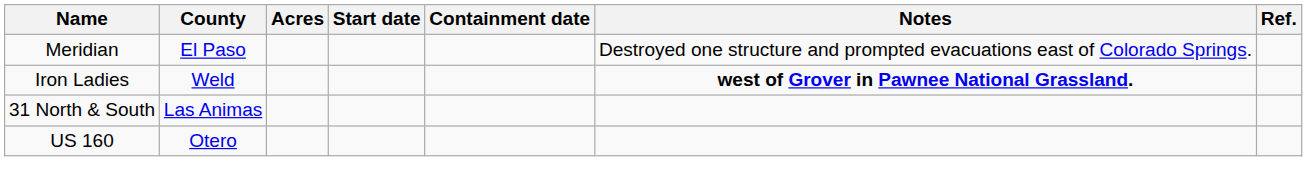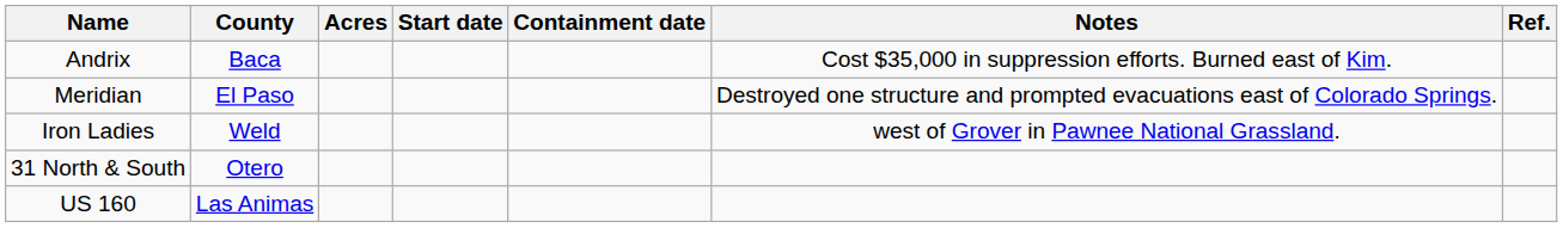 <table class="wikitable sortable plainrowheaders mw-collapsible" style="text-align:center;">
 <tr>
 <th scope="col">Name</th>
 <th scope="col">County </th>
 <th scope="col">Acres</th>
 <th scope="col">Start date</th>
 <th scope="col">Containment date</th>
 <th scope="col">Notes</th>
 <th scope="col">Ref.</th>
+</tr>
+<tr>
+<td>Andrix</td>
+<td><a href='#'>Baca</a></td>
+<td></td>
+<td></td>
+<td></td>
+<td>Cost $35,000 in suppression efforts. Burned  east of <a href='#'>Kim</a>.</td>
+<td></td>
 </tr>
 <tr>
 <td>Meridian</td>
 <td><a href='#'>El Paso</a></td>
 <td></td>
 <td></td>
 <td></td>
 <td>Destroyed one structure and prompted evacuations east of <a href='#'>Colorado Springs</a>.</td>
 <td></td>
 </tr>
 <tr>
 <td>Iron Ladies</td>
 <td><a href='#'>Weld</a></td>
 <td></td>
 <td></td>
 <td></td>
-<td><strong> west of <a href='#'>Grover</a> in <a href='#'>Pawnee National Grassland</a>.</strong></td>
+<td> west of <a href='#'>Grover</a> in <a href='#'>Pawnee National Grassland</a>.</td>
 <td></td>
 </tr>
 <tr>
 <td>31 North & South</td>
-<td><a href='#'>Las Animas</a></td>
+<td><a href='#'>Otero</a></td>
 <td></td>
 <td></td>
 <td></td>
 <td></td>
 <td></td>
 </tr>
 <tr>
 <td>US 160</td>
-<td><a href='#'>Otero</a></td>
+<td><a href='#'>Las Animas</a></td>
 <td></td>
 <td></td>
 <td></td>
 <td></td>
 <td></td>
 </tr>
 </table>
